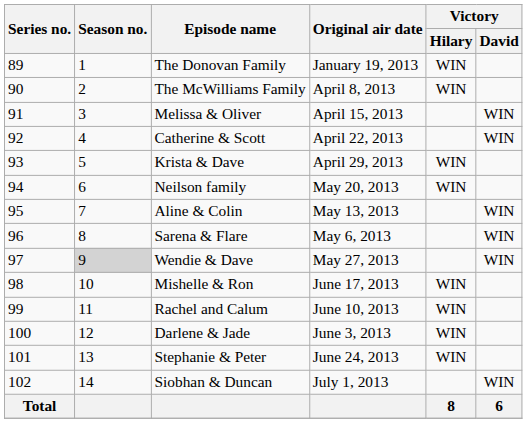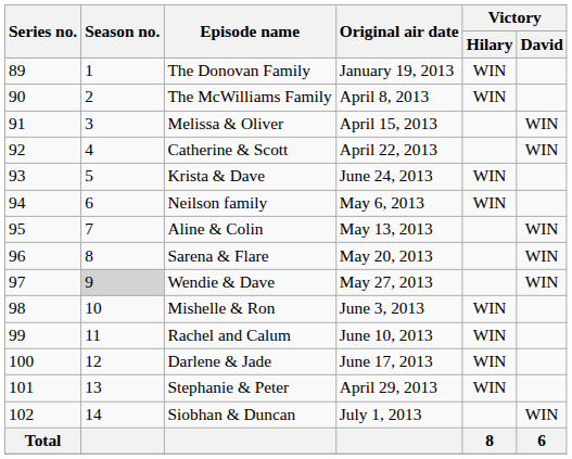 <table class="wikitable">
 <tr>
 <th rowspan=2>Series no.</th>
 <th rowspan=2>Season no.</th>
 <th rowspan=2>Episode name</th>
 <th rowspan=2>Original air date</th>
 <th colspan=2>Victory</th>
 </tr>
 <tr>
 <th>Hilary</th>
 <th>David</th>
 </tr>
 <tr>
 <td>89</td>
 <td>1</td>
 <td>The Donovan Family</td>
 <td>January 19, 2013</td>
 <td align=center>WIN</td>
 <td align=center></td>
 </tr>
 <tr>
 <td>90</td>
 <td>2</td>
 <td>The McWilliams Family</td>
 <td>April 8, 2013</td>
 <td align=center>WIN</td>
 <td align=center></td>
 </tr>
 <tr>
 <td>91</td>
 <td>3</td>
 <td>Melissa & Oliver</td>
 <td>April 15, 2013</td>
 <td align=center></td>
 <td align=center>WIN</td>
 </tr>
 <tr>
 <td>92</td>
 <td>4</td>
 <td>Catherine & Scott</td>
 <td>April 22, 2013</td>
 <td align=center></td>
 <td align=center>WIN</td>
 </tr>
 <tr>
 <td>93</td>
 <td>5</td>
 <td>Krista & Dave</td>
-<td>April 29, 2013</td>
+<td>June 24, 2013</td>
 <td align=center>WIN</td>
 <td align=center></td>
 </tr>
 <tr>
 <td>94</td>
 <td>6</td>
 <td>Neilson family</td>
-<td>May 20, 2013</td>
+<td>May 6, 2013</td>
 <td align=center>WIN</td>
 <td align=center></td>
 </tr>
 <tr>
 <td>95</td>
 <td>7</td>
 <td>Aline & Colin</td>
 <td>May 13, 2013</td>
 <td align=center></td>
 <td align=center>WIN</td>
 </tr>
 <tr>
 <td>96</td>
 <td>8</td>
 <td>Sarena & Flare</td>
-<td>May 6, 2013</td>
+<td>May 20, 2013</td>
 <td align=center></td>
 <td align=center>WIN</td>
 </tr>
 <tr>
 <td>97</td>
 <td style="background: lightgrey;">9</td>
 <td>Wendie & Dave</td>
 <td>May 27, 2013</td>
 <td align=center></td>
 <td align=center>WIN</td>
 </tr>
 <tr>
 <td>98</td>
 <td>10</td>
 <td>Mishelle & Ron</td>
-<td>June 17, 2013</td>
+<td>June 3, 2013</td>
 <td align=center>WIN</td>
 <td align=center></td>
 </tr>
 <tr>
 <td>99</td>
 <td>11</td>
 <td>Rachel and Calum</td>
 <td>June 10, 2013</td>
 <td align=center>WIN</td>
 <td align=center></td>
 </tr>
 <tr>
 <td>100</td>
 <td>12</td>
 <td>Darlene & Jade</td>
-<td>June 3, 2013</td>
+<td>June 17, 2013</td>
 <td align=center>WIN</td>
 <td align=center></td>
 </tr>
 <tr>
 <td>101</td>
 <td>13</td>
 <td>Stephanie & Peter</td>
-<td>June 24, 2013</td>
+<td>April 29, 2013</td>
 <td align=center>WIN</td>
 <td align=center></td>
 </tr>
 <tr>
 <td>102</td>
 <td>14</td>
 <td>Siobhan & Duncan</td>
 <td>July 1, 2013</td>
 <td align=center></td>
 <td align=center>WIN</td>
 </tr>
 <tr>
 <th>Total</th>
 <th></th>
 <th></th>
 <th></th>
 <th>8</th>
 <th>6</th>
 </tr>
 <tr>
 </tr>
 </table>
